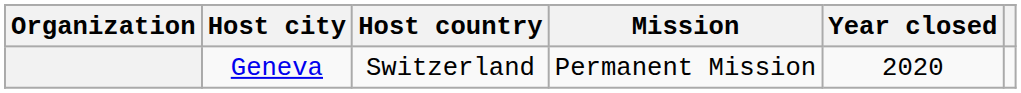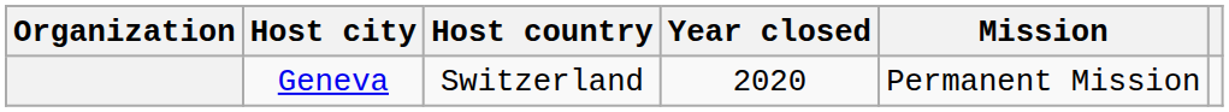 <table class="wikitable plainrowheaders" style="text-align:center;">
 <tr>
 <th scope="col">Organization</th>
 <th scope="col">Host city</th>
 <th scope="col">Host country</th>
+<th scope="col">Year closed</th>
 <th scope="col">Mission</th>
-<th scope="col">Year closed</th>
 <th scope="col"></th>
 </tr>
 <tr>
 <th scope="row"></th>
 <td><a href='#'>Geneva</a></td>
 <td>Switzerland</td>
+<td>2020</td>
 <td>Permanent Mission</td>
-<td>2020</td>
 <td></td>
 </tr>
 </table>
